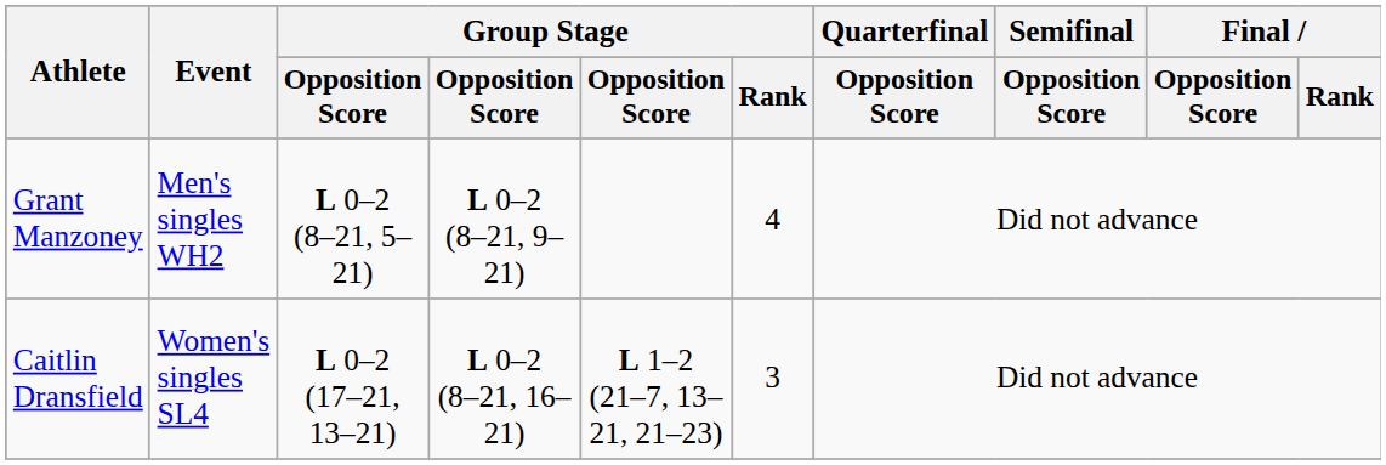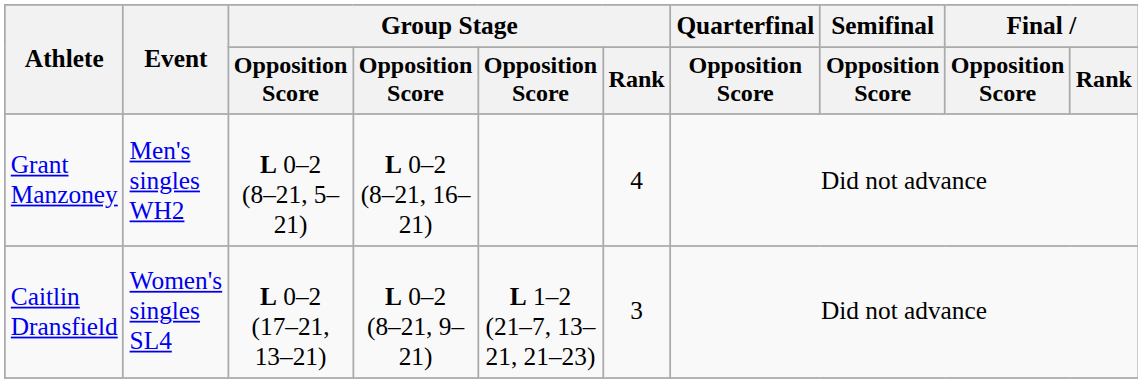 <table class="wikitable" style="font-size:90%; text-align:center">
 <tr>
 <th rowspan="2">Athlete</th>
 <th rowspan="2">Event</th>
 <th colspan="4">Group Stage</th>
 <th>Quarterfinal</th>
 <th>Semifinal</th>
 <th colspan="2">Final / </th>
 </tr>
 <tr style="font-size:95%">
 <th>Opposition<br>Score</th>
 <th>Opposition<br>Score</th>
 <th>Opposition<br>Score</th>
 <th>Rank</th>
 <th>Opposition<br>Score</th>
 <th>Opposition<br>Score</th>
 <th>Opposition<br>Score</th>
 <th>Rank</th>
 </tr>
 <tr>
 <td align="left"><a href='#'>Grant Manzoney</a></td>
 <td align="left"><a href='#'>Men's singles WH2</a></td>
 <td><br><strong>L</strong> 0–2<br>(8–21, 5–21)</td>
-<td><br><strong>L</strong> 0–2<br>(8–21, 9–21)</td>
+<td><br><strong>L</strong> 0–2<br>(8–21, 16–21)</td>
 <td></td>
 <td>4</td>
 <td colspan="4">Did not advance</td>
 </tr>
 <tr>
 <td align="left"><a href='#'>Caitlin Dransfield</a></td>
 <td align="left"><a href='#'>Women's singles SL4</a></td>
 <td><br><strong>L</strong> 0–2<br>(17–21, 13–21)</td>
-<td><br><strong>L</strong> 0–2<br>(8–21, 16–21)</td>
+<td><br><strong>L</strong> 0–2<br>(8–21, 9–21)</td>
 <td><br><strong>L</strong> 1–2<br>(21–7, 13–21, 21–23)</td>
 <td>3</td>
 <td colspan="4">Did not advance</td>
 </tr>
 </table>
